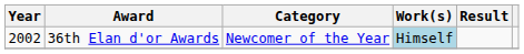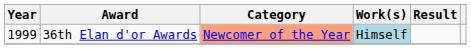 <table class="wikitable">
 <tr>
 <th>Year</th>
 <th>Award</th>
 <th>Category</th>
 <th>Work(s)</th>
 <th>Result</th>
 <th></th>
 </tr>
 <tr>
-<td>2002</td>
+<td>1999</td>
 <td>36th <a href='#'>Elan d'or Awards</a></td>
-<td><a href='#'>Newcomer of the Year</a></td>
+<td style="background: lightsalmon;"><a href='#'>Newcomer of the Year</a></td>
 <td style="background: lightblue;">Himself</td>
 <td></td>
 <td></td>
 </tr>
 <tr>
 </tr>
 </table>
